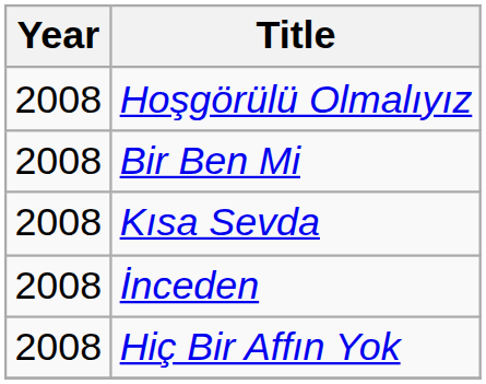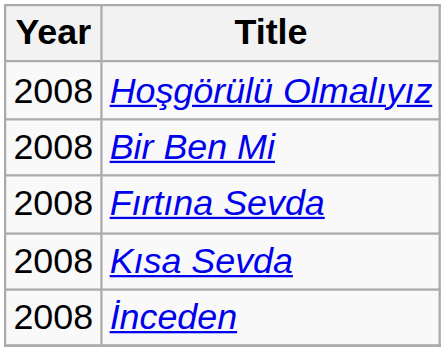 <table class="wikitable sortable">
 <tr>
 <th>Year</th>
 <th>Title</th>
 </tr>
 <tr>
 <td>2008</td>
 <td><em><a href='#'>Hoşgörülü Olmalıyız</a></em></td>
 </tr>
 <tr>
 <td>2008</td>
 <td><em><a href='#'>Bir Ben Mi</a></em></td>
 </tr>
 <tr>
 <td>2008</td>
+<td><em><a href='#'>Fırtına Sevda</a></em></td>
+</tr>
+<tr>
+<td>2008</td>
 <td><em><a href='#'>Kısa Sevda</a></em></td>
 </tr>
 <tr>
 <td>2008</td>
 <td><em><a href='#'>İnceden</a></em></td>
 </tr>
 <tr>
-<td>2008</td>
-<td><em><a href='#'>Hiç Bir Affın Yok</a></em></td>
-</tr>
-<tr>
 </tr>
 </table>
